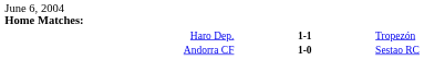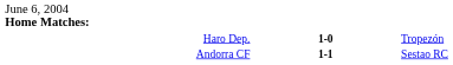 <table width=100% cellspacing=1>
 <tr>
 <th width=20%></th>
 <th width=12%></th>
 <th width=20%></th>
 <th></th>
 </tr>
 <tr>
 <td>June 6, 2004<br><strong>Home Matches:</strong></td>
 </tr>
 <tr style=font-size:90%>
 <td align=right><a href='#'>Haro Dep.</a></td>
-<td align=center><strong>1-1</strong></td>
+<td align=center><strong>1-0</strong></td>
 <td><a href='#'>Tropezón</a></td>
 </tr>
 <tr style=font-size:90%>
 <td align=right><a href='#'>Andorra CF</a></td>
-<td align=center><strong>1-0</strong></td>
+<td align=center><strong>1-1</strong></td>
 <td><a href='#'>Sestao RC</a></td>
 </tr>
 </table>
